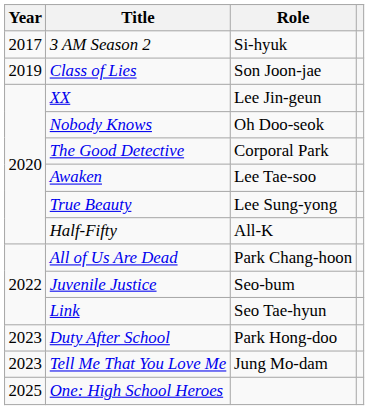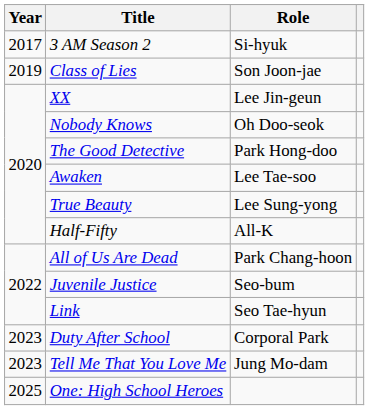 <table class="wikitable">
 <tr>
 <th>Year</th>
 <th>Title</th>
 <th>Role</th>
 <th></th>
 </tr>
 <tr>
 <td>2017</td>
 <td><em>3 AM Season 2</em></td>
 <td>Si-hyuk</td>
 <td></td>
 </tr>
 <tr>
 <td>2019</td>
 <td><em><a href='#'>Class of Lies</a></em></td>
 <td>Son Joon-jae</td>
 <td></td>
 </tr>
 <tr>
 <td rowspan=6>2020</td>
 <td><em><a href='#'>XX</a></em></td>
 <td>Lee Jin-geun</td>
 <td></td>
 </tr>
 <tr>
 <td><em><a href='#'>Nobody Knows</a></em></td>
 <td>Oh Doo-seok</td>
 <td></td>
 </tr>
 <tr>
 <td><em><a href='#'>The Good Detective</a></em></td>
-<td>Corporal Park</td>
+<td>Park Hong-doo</td>
 <td></td>
 </tr>
 <tr>
 <td><em><a href='#'>Awaken</a></em></td>
 <td>Lee Tae-soo</td>
 <td></td>
 </tr>
 <tr>
 <td><em><a href='#'>True Beauty</a></em></td>
 <td>Lee Sung-yong</td>
 <td></td>
 </tr>
 <tr>
 <td><em>Half-Fifty</em></td>
 <td>All-K</td>
 <td></td>
 </tr>
 <tr>
 <td rowspan=3>2022</td>
 <td><em><a href='#'>All of Us Are Dead</a></em></td>
 <td>Park Chang-hoon</td>
 <td></td>
 </tr>
 <tr>
 <td><em><a href='#'>Juvenile Justice</a></em></td>
 <td>Seo-bum</td>
 <td></td>
 </tr>
 <tr>
 <td><em><a href='#'>Link</a></em></td>
 <td>Seo Tae-hyun</td>
 <td></td>
 </tr>
 <tr>
 <td>2023</td>
 <td><em><a href='#'>Duty After School</a></em></td>
-<td>Park Hong-doo</td>
+<td>Corporal Park</td>
 <td></td>
 </tr>
 <tr>
 <td>2023</td>
 <td><em><a href='#'>Tell Me That You Love Me</a></em></td>
 <td>Jung Mo-dam</td>
 <td></td>
 </tr>
 <tr>
 <td>2025</td>
 <td><a href='#'><em>One: High School Heroes</em></a></td>
 <td></td>
 <td></td>
 </tr>
 </table>
